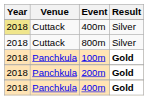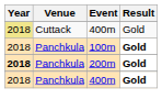 <table class="sortable wikitable" style="font-size: 95%;">
 <tr>
 <th>Year</th>
 <th>Venue</th>
 <th>Event</th>
 <th>Result</th>
 </tr>
 <tr>
 </tr>
 <tr>
 <td style="background: khaki;">2018</td>
 <td>Cuttack</td>
 <td>400m</td>
-<td>Silver</td>
-</tr>
-<tr>
-<td>2018</td>
-<td>Cuttack</td>
-<td>800m</td>
-<td>Silver</td>
+<td>Gold</td>
 </tr>
 <tr style="background:#FFE4B5">
 <td align="center">2018</td>
 <td align="left"><a href='#'>Panchkula</a></td>
 <td align="left"><a href='#'>100m</a></td>
 <td style="text-align:left; background:white"><strong>Gold</strong></td>
 </tr>
 <tr>
 </tr>
 <tr style="background:#FFE4B5">
-<td align="center">2018</td>
+<td align="center"><strong>2018</strong></td>
 <td align="left"><a href='#'>Panchkula</a></td>
 <td align="left"><a href='#'>200m</a></td>
 <td style="text-align:left; background:white"><strong>Gold</strong></td>
 </tr>
 <tr>
 </tr>
 <tr style="background:#FFE4B5">
 <td align="center">2018</td>
 <td align="left"><a href='#'>Panchkula</a></td>
 <td align="left"><a href='#'>400m</a></td>
 <td style="text-align:left; background:white"><strong>Gold</strong></td>
 </tr>
 </table>
